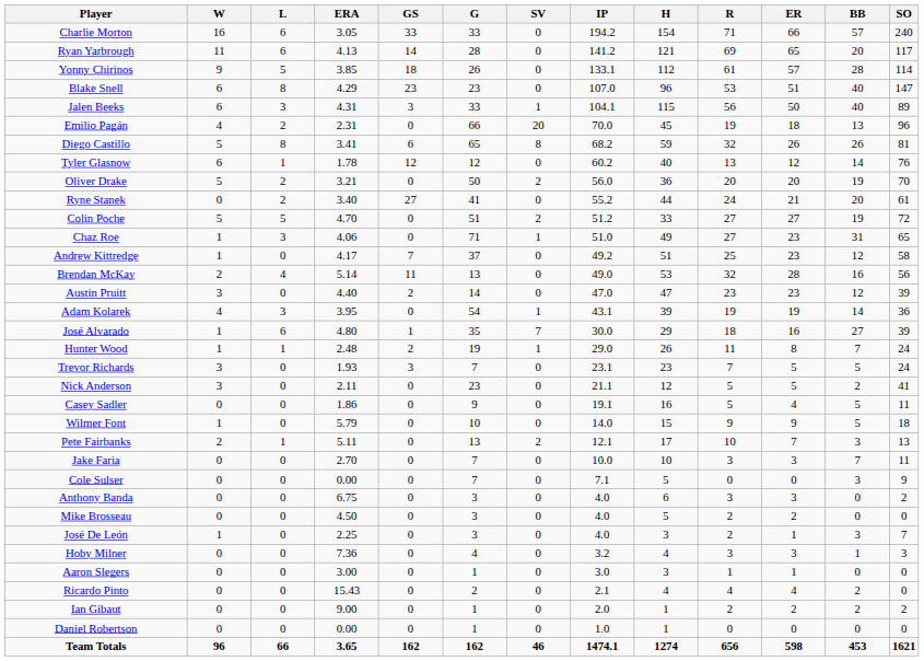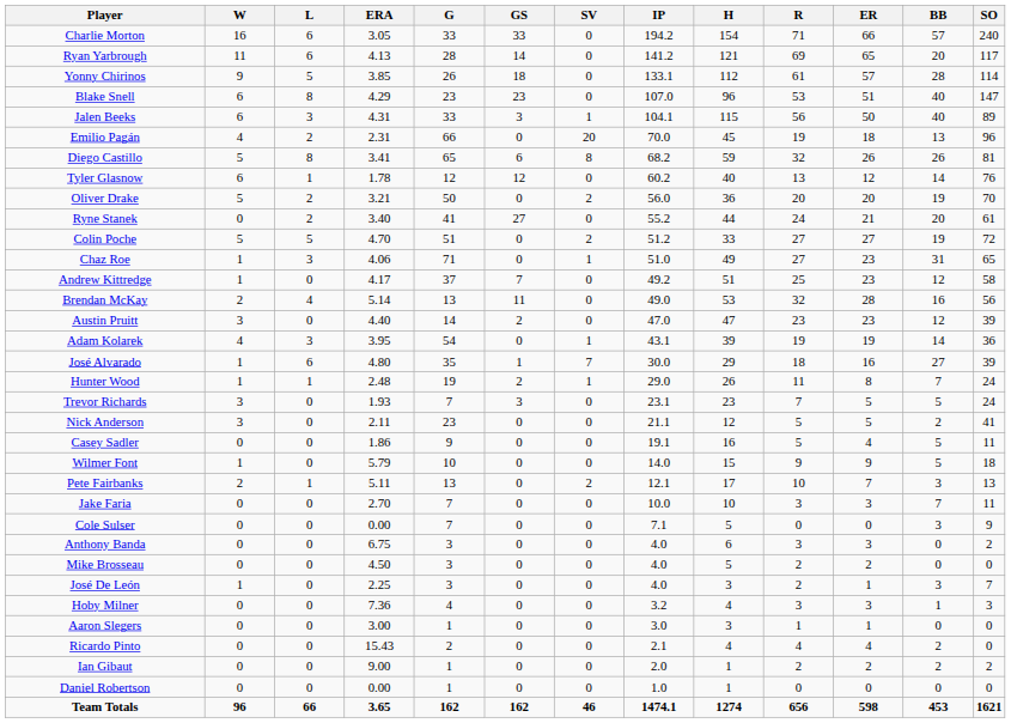 <table class=wikitable style="text-align:center">
 <tr>
 <th bgcolor=#DDDDFF; width="20%">Player</th>
 <th bgcolor=#DDDDFF; width="7%">W</th>
 <th bgcolor=#DDDDFF; width="7%">L</th>
 <th bgcolor=#DDDDFF; width="7%">ERA</th>
+<th bgcolor=#DDDDFF; width="7%">G</th>
 <th bgcolor=#DDDDFF; width="7%">GS</th>
-<th bgcolor=#DDDDFF; width="7%">G</th>
 <th bgcolor=#DDDDFF; width="7%">SV</th>
 <th bgcolor=#DDDDFF; width="7%">IP</th>
 <th bgcolor=#DDDDFF; width="7%">H</th>
 <th bgcolor=#DDDDFF; width="7%">R</th>
 <th bgcolor=#DDDDFF; width="7%">ER</th>
 <th bgcolor=#DDDDFF; width="7%">BB</th>
 <th bgcolor=#DDDDFF; width="7%">SO</th>
 </tr>
 <tr>
 <td><a href='#'>Charlie Morton</a></td>
 <td>16</td>
 <td>6</td>
 <td>3.05</td>
 <td>33</td>
 <td>33</td>
 <td>0</td>
 <td>194.2</td>
 <td>154</td>
 <td>71</td>
 <td>66</td>
 <td>57</td>
 <td>240</td>
 </tr>
 <tr>
 <td><a href='#'>Ryan Yarbrough</a></td>
 <td>11</td>
 <td>6</td>
 <td>4.13</td>
+<td>28</td>
 <td>14</td>
-<td>28</td>
 <td>0</td>
 <td>141.2</td>
 <td>121</td>
 <td>69</td>
 <td>65</td>
 <td>20</td>
 <td>117</td>
 </tr>
 <tr>
 <td><a href='#'>Yonny Chirinos</a></td>
 <td>9</td>
 <td>5</td>
 <td>3.85</td>
+<td>26</td>
 <td>18</td>
-<td>26</td>
 <td>0</td>
 <td>133.1</td>
 <td>112</td>
 <td>61</td>
 <td>57</td>
 <td>28</td>
 <td>114</td>
 </tr>
 <tr>
 <td><a href='#'>Blake Snell</a></td>
 <td>6</td>
 <td>8</td>
 <td>4.29</td>
 <td>23</td>
 <td>23</td>
 <td>0</td>
 <td>107.0</td>
 <td>96</td>
 <td>53</td>
 <td>51</td>
 <td>40</td>
 <td>147</td>
 </tr>
 <tr>
 <td><a href='#'>Jalen Beeks</a></td>
 <td>6</td>
 <td>3</td>
 <td>4.31</td>
+<td>33</td>
 <td>3</td>
-<td>33</td>
 <td>1</td>
 <td>104.1</td>
 <td>115</td>
 <td>56</td>
 <td>50</td>
 <td>40</td>
 <td>89</td>
 </tr>
 <tr>
 <td><a href='#'>Emilio Pagán</a></td>
 <td>4</td>
 <td>2</td>
 <td>2.31</td>
+<td>66</td>
 <td>0</td>
-<td>66</td>
 <td>20</td>
 <td>70.0</td>
 <td>45</td>
 <td>19</td>
 <td>18</td>
 <td>13</td>
 <td>96</td>
 </tr>
 <tr>
 <td><a href='#'>Diego Castillo</a></td>
 <td>5</td>
 <td>8</td>
 <td>3.41</td>
+<td>65</td>
 <td>6</td>
-<td>65</td>
 <td>8</td>
 <td>68.2</td>
 <td>59</td>
 <td>32</td>
 <td>26</td>
 <td>26</td>
 <td>81</td>
 </tr>
 <tr>
 <td><a href='#'>Tyler Glasnow</a></td>
 <td>6</td>
 <td>1</td>
 <td>1.78</td>
 <td>12</td>
 <td>12</td>
 <td>0</td>
 <td>60.2</td>
 <td>40</td>
 <td>13</td>
 <td>12</td>
 <td>14</td>
 <td>76</td>
 </tr>
 <tr>
 <td><a href='#'>Oliver Drake</a></td>
 <td>5</td>
 <td>2</td>
 <td>3.21</td>
+<td>50</td>
 <td>0</td>
-<td>50</td>
 <td>2</td>
 <td>56.0</td>
 <td>36</td>
 <td>20</td>
 <td>20</td>
 <td>19</td>
 <td>70</td>
 </tr>
 <tr>
 <td><a href='#'>Ryne Stanek</a></td>
 <td>0</td>
 <td>2</td>
 <td>3.40</td>
+<td>41</td>
 <td>27</td>
-<td>41</td>
 <td>0</td>
 <td>55.2</td>
 <td>44</td>
 <td>24</td>
 <td>21</td>
 <td>20</td>
 <td>61</td>
 </tr>
 <tr>
 <td><a href='#'>Colin Poche</a></td>
 <td>5</td>
 <td>5</td>
 <td>4.70</td>
+<td>51</td>
 <td>0</td>
-<td>51</td>
 <td>2</td>
 <td>51.2</td>
 <td>33</td>
 <td>27</td>
 <td>27</td>
 <td>19</td>
 <td>72</td>
 </tr>
 <tr>
 <td><a href='#'>Chaz Roe</a></td>
 <td>1</td>
 <td>3</td>
 <td>4.06</td>
+<td>71</td>
 <td>0</td>
-<td>71</td>
 <td>1</td>
 <td>51.0</td>
 <td>49</td>
 <td>27</td>
 <td>23</td>
 <td>31</td>
 <td>65</td>
 </tr>
 <tr>
 <td><a href='#'>Andrew Kittredge</a></td>
 <td>1</td>
 <td>0</td>
 <td>4.17</td>
+<td>37</td>
 <td>7</td>
-<td>37</td>
 <td>0</td>
 <td>49.2</td>
 <td>51</td>
 <td>25</td>
 <td>23</td>
 <td>12</td>
 <td>58</td>
 </tr>
 <tr>
 <td><a href='#'>Brendan McKay</a></td>
 <td>2</td>
 <td>4</td>
 <td>5.14</td>
+<td>13</td>
 <td>11</td>
-<td>13</td>
 <td>0</td>
 <td>49.0</td>
 <td>53</td>
 <td>32</td>
 <td>28</td>
 <td>16</td>
 <td>56</td>
 </tr>
 <tr>
 <td><a href='#'>Austin Pruitt</a></td>
 <td>3</td>
 <td>0</td>
 <td>4.40</td>
+<td>14</td>
 <td>2</td>
-<td>14</td>
 <td>0</td>
 <td>47.0</td>
 <td>47</td>
 <td>23</td>
 <td>23</td>
 <td>12</td>
 <td>39</td>
 </tr>
 <tr>
 <td><a href='#'>Adam Kolarek</a></td>
 <td>4</td>
 <td>3</td>
 <td>3.95</td>
+<td>54</td>
 <td>0</td>
-<td>54</td>
 <td>1</td>
 <td>43.1</td>
 <td>39</td>
 <td>19</td>
 <td>19</td>
 <td>14</td>
 <td>36</td>
 </tr>
 <tr>
 <td><a href='#'>José Alvarado</a></td>
 <td>1</td>
 <td>6</td>
 <td>4.80</td>
+<td>35</td>
 <td>1</td>
-<td>35</td>
 <td>7</td>
 <td>30.0</td>
 <td>29</td>
 <td>18</td>
 <td>16</td>
 <td>27</td>
 <td>39</td>
 </tr>
 <tr>
 <td><a href='#'>Hunter Wood</a></td>
 <td>1</td>
 <td>1</td>
 <td>2.48</td>
+<td>19</td>
 <td>2</td>
-<td>19</td>
 <td>1</td>
 <td>29.0</td>
 <td>26</td>
 <td>11</td>
 <td>8</td>
 <td>7</td>
 <td>24</td>
 </tr>
 <tr>
 <td><a href='#'>Trevor Richards</a></td>
 <td>3</td>
 <td>0</td>
 <td>1.93</td>
+<td>7</td>
 <td>3</td>
-<td>7</td>
 <td>0</td>
 <td>23.1</td>
 <td>23</td>
 <td>7</td>
 <td>5</td>
 <td>5</td>
 <td>24</td>
 </tr>
 <tr>
 <td><a href='#'>Nick Anderson</a></td>
 <td>3</td>
 <td>0</td>
 <td>2.11</td>
+<td>23</td>
 <td>0</td>
-<td>23</td>
 <td>0</td>
 <td>21.1</td>
 <td>12</td>
 <td>5</td>
 <td>5</td>
 <td>2</td>
 <td>41</td>
 </tr>
 <tr>
 <td><a href='#'>Casey Sadler</a></td>
 <td>0</td>
 <td>0</td>
 <td>1.86</td>
+<td>9</td>
 <td>0</td>
-<td>9</td>
 <td>0</td>
 <td>19.1</td>
 <td>16</td>
 <td>5</td>
 <td>4</td>
 <td>5</td>
 <td>11</td>
 </tr>
 <tr>
 <td><a href='#'>Wilmer Font</a></td>
 <td>1</td>
 <td>0</td>
 <td>5.79</td>
+<td>10</td>
 <td>0</td>
-<td>10</td>
 <td>0</td>
 <td>14.0</td>
 <td>15</td>
 <td>9</td>
 <td>9</td>
 <td>5</td>
 <td>18</td>
 </tr>
 <tr>
 <td><a href='#'>Pete Fairbanks</a></td>
 <td>2</td>
 <td>1</td>
 <td>5.11</td>
+<td>13</td>
 <td>0</td>
-<td>13</td>
 <td>2</td>
 <td>12.1</td>
 <td>17</td>
 <td>10</td>
 <td>7</td>
 <td>3</td>
 <td>13</td>
 </tr>
 <tr>
 <td><a href='#'>Jake Faria</a></td>
 <td>0</td>
 <td>0</td>
 <td>2.70</td>
+<td>7</td>
 <td>0</td>
-<td>7</td>
 <td>0</td>
 <td>10.0</td>
 <td>10</td>
 <td>3</td>
 <td>3</td>
 <td>7</td>
 <td>11</td>
 </tr>
 <tr>
 <td><a href='#'>Cole Sulser</a></td>
 <td>0</td>
 <td>0</td>
 <td>0.00</td>
+<td>7</td>
 <td>0</td>
-<td>7</td>
 <td>0</td>
 <td>7.1</td>
 <td>5</td>
 <td>0</td>
 <td>0</td>
 <td>3</td>
 <td>9</td>
 </tr>
 <tr>
 <td><a href='#'>Anthony Banda</a></td>
 <td>0</td>
 <td>0</td>
 <td>6.75</td>
+<td>3</td>
 <td>0</td>
-<td>3</td>
 <td>0</td>
 <td>4.0</td>
 <td>6</td>
 <td>3</td>
 <td>3</td>
 <td>0</td>
 <td>2</td>
 </tr>
 <tr>
 <td><a href='#'>Mike Brosseau</a></td>
 <td>0</td>
 <td>0</td>
 <td>4.50</td>
+<td>3</td>
 <td>0</td>
-<td>3</td>
 <td>0</td>
 <td>4.0</td>
 <td>5</td>
 <td>2</td>
 <td>2</td>
 <td>0</td>
 <td>0</td>
 </tr>
 <tr>
 <td><a href='#'>José De León</a></td>
 <td>1</td>
 <td>0</td>
 <td>2.25</td>
+<td>3</td>
 <td>0</td>
-<td>3</td>
 <td>0</td>
 <td>4.0</td>
 <td>3</td>
 <td>2</td>
 <td>1</td>
 <td>3</td>
 <td>7</td>
 </tr>
 <tr>
 <td><a href='#'>Hoby Milner</a></td>
 <td>0</td>
 <td>0</td>
 <td>7.36</td>
+<td>4</td>
 <td>0</td>
-<td>4</td>
 <td>0</td>
 <td>3.2</td>
 <td>4</td>
 <td>3</td>
 <td>3</td>
 <td>1</td>
 <td>3</td>
 </tr>
 <tr>
 <td><a href='#'>Aaron Slegers</a></td>
 <td>0</td>
 <td>0</td>
 <td>3.00</td>
+<td>1</td>
 <td>0</td>
-<td>1</td>
 <td>0</td>
 <td>3.0</td>
 <td>3</td>
 <td>1</td>
 <td>1</td>
 <td>0</td>
 <td>0</td>
 </tr>
 <tr>
 <td><a href='#'>Ricardo Pinto</a></td>
 <td>0</td>
 <td>0</td>
 <td>15.43</td>
+<td>2</td>
 <td>0</td>
-<td>2</td>
 <td>0</td>
 <td>2.1</td>
 <td>4</td>
 <td>4</td>
 <td>4</td>
 <td>2</td>
 <td>0</td>
 </tr>
 <tr>
 <td><a href='#'>Ian Gibaut</a></td>
 <td>0</td>
 <td>0</td>
 <td>9.00</td>
+<td>1</td>
 <td>0</td>
-<td>1</td>
 <td>0</td>
 <td>2.0</td>
 <td>1</td>
 <td>2</td>
 <td>2</td>
 <td>2</td>
 <td>2</td>
 </tr>
 <tr>
 <td><a href='#'>Daniel Robertson</a></td>
 <td>0</td>
 <td>0</td>
 <td>0.00</td>
+<td>1</td>
 <td>0</td>
-<td>1</td>
 <td>0</td>
 <td>1.0</td>
 <td>1</td>
 <td>0</td>
 <td>0</td>
 <td>0</td>
 <td>0</td>
 </tr>
 <tr>
 <td><strong>Team Totals</strong></td>
 <td><strong>96</strong></td>
 <td><strong>66</strong></td>
 <td><strong>3.65</strong></td>
 <td><strong>162</strong></td>
 <td><strong>162</strong></td>
 <td><strong>46</strong></td>
 <td><strong>1474.1</strong></td>
 <td><strong>1274</strong></td>
 <td><strong>656</strong></td>
 <td><strong>598</strong></td>
 <td><strong>453</strong></td>
 <td><strong>1621</strong></td>
 </tr>
 </table>
